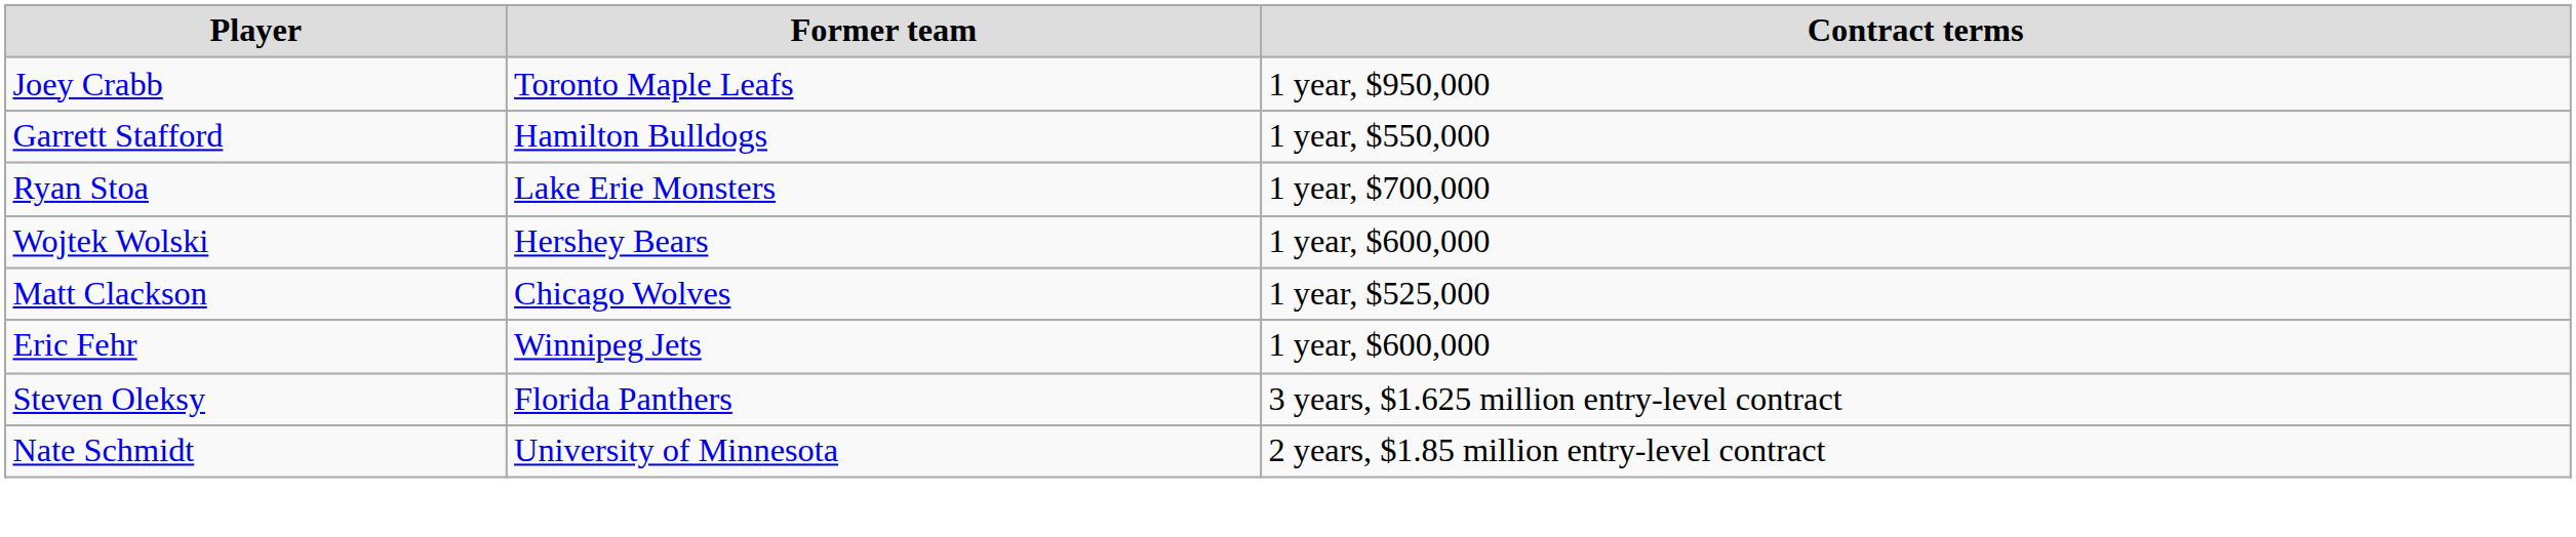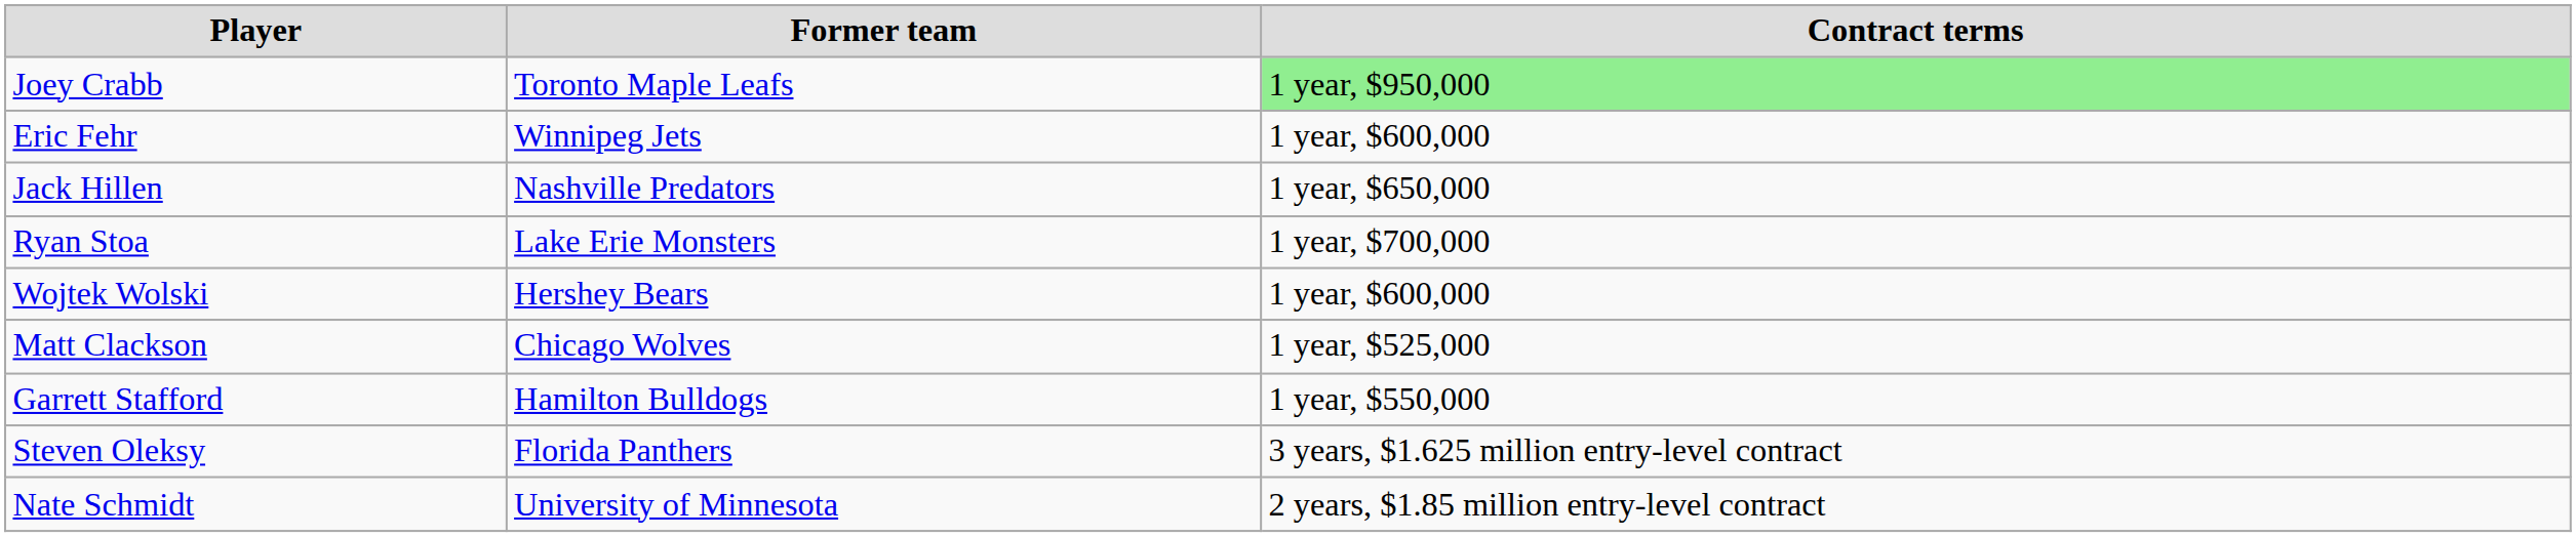 <table class="wikitable" width=98%>
 <tr align="center" bgcolor="#dddddd">
 <td><strong>Player</strong></td>
 <td><strong>Former team</strong></td>
 <td><strong>Contract terms</strong></td>
 </tr>
 <tr>
 <td><a href='#'>Joey Crabb</a></td>
 <td><a href='#'>Toronto Maple Leafs</a></td>
-<td>1 year, $950,000</td>
+<td style="background: lightgreen;">1 year, $950,000</td>
 </tr>
 <tr>
-<td><a href='#'>Garrett Stafford</a></td>
-<td><a href='#'>Hamilton Bulldogs</a></td>
-<td>1 year, $550,000</td>
+<td><a href='#'>Eric Fehr</a></td>
+<td><a href='#'>Winnipeg Jets</a></td>
+<td>1 year, $600,000</td>
+</tr>
+<tr>
+<td><a href='#'>Jack Hillen</a></td>
+<td><a href='#'>Nashville Predators</a></td>
+<td>1 year, $650,000</td>
 </tr>
 <tr>
 <td><a href='#'>Ryan Stoa</a></td>
 <td><a href='#'>Lake Erie Monsters</a></td>
 <td>1 year, $700,000</td>
 </tr>
 <tr>
 <td><a href='#'>Wojtek Wolski</a></td>
 <td><a href='#'>Hershey Bears</a></td>
 <td>1 year, $600,000</td>
 </tr>
 <tr>
 <td><a href='#'>Matt Clackson</a></td>
 <td><a href='#'>Chicago Wolves</a></td>
 <td>1 year, $525,000</td>
 </tr>
 <tr>
-<td><a href='#'>Eric Fehr</a></td>
-<td><a href='#'>Winnipeg Jets</a></td>
-<td>1 year, $600,000</td>
+<td><a href='#'>Garrett Stafford</a></td>
+<td><a href='#'>Hamilton Bulldogs</a></td>
+<td>1 year, $550,000</td>
 </tr>
 <tr>
 <td><a href='#'>Steven Oleksy</a></td>
 <td><a href='#'>Florida Panthers</a></td>
 <td>3 years, $1.625 million entry-level contract</td>
 </tr>
 <tr>
 <td><a href='#'>Nate Schmidt</a></td>
 <td><a href='#'>University of Minnesota</a></td>
 <td>2 years, $1.85 million entry-level contract</td>
 </tr>
 </table>
